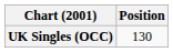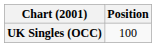 <table class="wikitable plainrowheaders" style="text-align:center">
 <tr>
 <th scope="col">Chart (2001)</th>
 <th scope="col">Position</th>
 </tr>
 <tr>
 <th scope="row">UK Singles (OCC)</th>
-<td>130</td>
+<td>100</td>
 </tr>
 </table>
